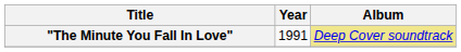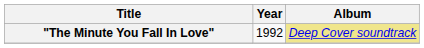 <table class="wikitable plainrowheaders" style="text-align:center;">
 <tr>
 <th scope="col" style="width:20em;">Title</th>
 <th scope="col">Year</th>
 <th scope="col">Album</th>
 </tr>
 <tr>
 <th scope="row">"The Minute You Fall In Love"</th>
-<td>1991</td>
+<td>1992</td>
 <td style="background: khaki;"><em><a href='#'>Deep Cover soundtrack</a></em></td>
 </tr>
 <tr>
 </tr>
 </table>
